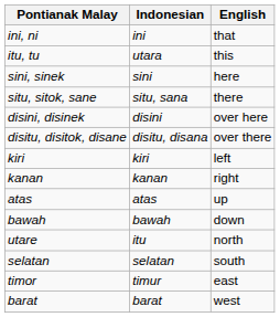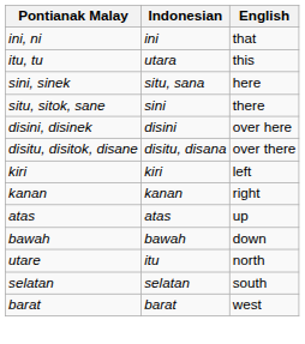 <table class="wikitable">
 <tr>
 <th>Pontianak Malay</th>
 <th>Indonesian</th>
 <th>English</th>
 </tr>
 <tr>
 <td><em>ini, ni</em></td>
 <td><em>ini</em></td>
 <td>that</td>
 </tr>
 <tr>
 <td><em>itu, tu</em></td>
 <td><em>utara</em></td>
 <td>this</td>
 </tr>
 <tr>
 <td><em>sini, sinek</em></td>
-<td><em>sini</em></td>
+<td><em>situ, sana</em></td>
 <td>here</td>
 </tr>
 <tr>
 <td><em>situ, sitok, sane</em></td>
-<td><em>situ, sana</em></td>
+<td><em>sini</em></td>
 <td>there</td>
 </tr>
 <tr>
 <td><em>disini, disinek</em></td>
 <td><em>disini</em></td>
 <td>over here</td>
 </tr>
 <tr>
 <td><em>disitu, disitok, disane</em></td>
 <td><em>disitu, disana</em></td>
 <td>over there</td>
 </tr>
 <tr>
 <td><em>kiri</em></td>
 <td><em>kiri</em></td>
 <td>left</td>
 </tr>
 <tr>
 <td><em>kanan</em></td>
 <td><em>kanan</em></td>
 <td>right</td>
 </tr>
 <tr>
 <td><em>atas</em></td>
 <td><em>atas</em></td>
 <td>up</td>
 </tr>
 <tr>
 <td><em>bawah</em></td>
 <td><em>bawah</em></td>
 <td>down</td>
 </tr>
 <tr>
 <td><em>utare</em></td>
 <td><em>itu</em></td>
 <td>north</td>
 </tr>
 <tr>
 <td><em>selatan</em></td>
 <td><em>selatan</em></td>
 <td>south</td>
 </tr>
 <tr>
-<td><em>timor</em></td>
-<td><em>timur</em></td>
-<td>east</td>
-</tr>
-<tr>
 <td><em>barat</em></td>
 <td><em>barat</em></td>
 <td>west</td>
 </tr>
 </table>
